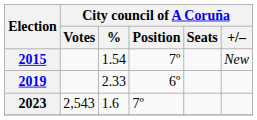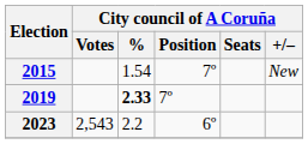 <table class=wikitable style="margin:1em auto;">
 <tr>
 <th rowspan=2>Election</th>
 <th colspan=5>City council of <a href='#'>A Coruña</a></th>
 </tr>
 <tr>
 <th>Votes</th>
 <th>%</th>
 <th>Position</th>
 <th>Seats</th>
 <th>+/–</th>
 </tr>
 <tr>
 <th><a href='#'>2015</a></th>
 <td align="right"></td>
 <td align="right">1.54</td>
 <td align="right">7º</td>
 <td></td>
 <td><em>New</em></td>
 </tr>
 <tr>
 <th><a href='#'>2019</a></th>
 <td align="right"></td>
-<td align="right">2.33</td>
-<td align="right">6º</td>
+<td align="right"><strong>2.33</strong></td>
+<td>7º</td>
 <td></td>
 <td></td>
 </tr>
 <tr>
 <th>2023</th>
 <td>2,543</td>
-<td>1.6</td>
-<td>7º</td>
+<td>2.2</td>
+<td align="right">6º</td>
 <td></td>
 <td></td>
 </tr>
 <tr>
 </tr>
 </table>
